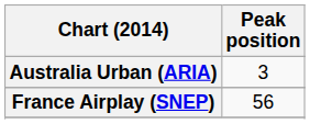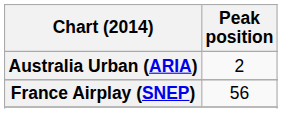 <table class="wikitable sortable plainrowheaders">
 <tr>
 <th>Chart (2014)</th>
 <th>Peak<br>position</th>
 </tr>
 <tr>
 </tr>
 <tr>
 <th scope="row">Australia Urban (<a href='#'>ARIA</a>)</th>
-<td style="text-align:center;">3</td>
+<td style="text-align:center;">2</td>
 </tr>
 <tr>
 </tr>
 <tr>
 </tr>
 <tr>
 </tr>
 <tr>
 </tr>
 <tr>
 </tr>
 <tr>
 <th scope="row">France Airplay (<a href='#'>SNEP</a>)</th>
 <td style="text-align:center;">56</td>
 </tr>
 <tr>
 </tr>
 <tr>
 </tr>
 <tr>
 </tr>
 <tr>
 </tr>
 <tr>
 </tr>
 <tr>
 </tr>
 <tr>
 </tr>
 <tr>
 </tr>
 <tr>
 </tr>
 <tr>
 </tr>
 </table>
